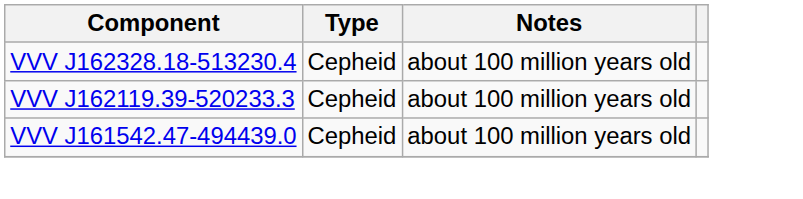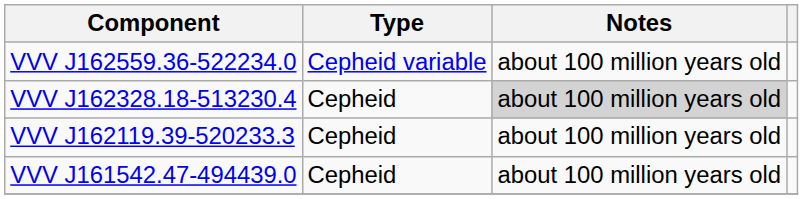 <table class=wikitable>
 <tr>
 <th>Component</th>
 <th>Type</th>
 <th>Notes</th>
 <th></th>
 </tr>
 <tr>
+<td><a href='#'>VVV J162559.36-522234.0</a></td>
+<td><a href='#'>Cepheid variable</a></td>
+<td>about 100 million years old</td>
+<td></td>
+</tr>
+<tr>
 <td><a href='#'>VVV J162328.18-513230.4</a></td>
 <td>Cepheid</td>
-<td>about 100 million years old</td>
+<td style="background: lightgrey;">about 100 million years old</td>
 <td></td>
 </tr>
 <tr>
 <td><a href='#'>VVV J162119.39-520233.3</a></td>
 <td>Cepheid</td>
 <td>about 100 million years old</td>
 <td></td>
 </tr>
 <tr>
 <td><a href='#'>VVV J161542.47-494439.0</a></td>
 <td>Cepheid</td>
 <td>about 100 million years old</td>
 <td></td>
 </tr>
 <tr>
 </tr>
 </table>
